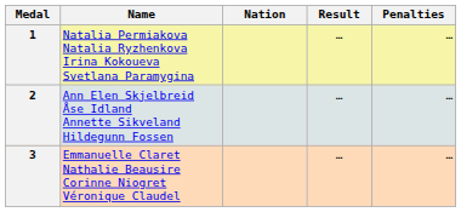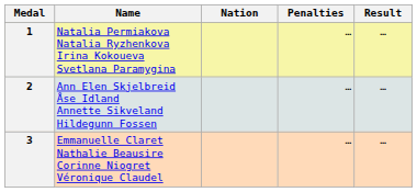 <table class=wikitable style="border:1px solid #AAAAAA;font-size:90%">
 <tr bgcolor="#E4E4E4">
 <th style="border-bottom:1px solid #AAAAAA" width=50>Medal</th>
 <th style="border-bottom:1px solid #AAAAAA" width=160>Name</th>
 <th style="border-bottom:1px solid #AAAAAA" width=80>Nation</th>
+<th style="border-bottom:1px solid #AAAAAA" width=80>Penalties</th>
 <th style="border-bottom:1px solid #AAAAAA" width=60>Result</th>
-<th style="border-bottom:1px solid #AAAAAA" width=80>Penalties</th>
 </tr>
 <tr align="center" valign="top" bgcolor="#F7F6A8">
 <th>1</th>
 <td align="left"><a href='#'>Natalia Permiakova</a> <br> <a href='#'>Natalia Ryzhenkova</a> <br> <a href='#'>Irina Kokoueva</a> <br> <a href='#'>Svetlana Paramygina</a></td>
 <td align="left"></td>
+<td align="right">…</td>
 <td align="center">…</td>
-<td align="right">…</td>
 </tr>
 <tr align="center" valign="top" bgcolor="#DCE5E5">
 <th>2</th>
 <td align="left"><a href='#'>Ann Elen Skjelbreid</a> <br> <a href='#'>Åse Idland</a> <br> <a href='#'>Annette Sikveland</a> <br> <a href='#'>Hildegunn Fossen</a></td>
 <td align="left"></td>
+<td align="right">…</td>
 <td align="center">…</td>
-<td align="right">…</td>
 </tr>
 <tr align="center" valign="top" bgcolor="#FFDAB9">
 <th>3</th>
 <td align="left"><a href='#'>Emmanuelle Claret</a> <br> <a href='#'>Nathalie Beausire</a> <br> <a href='#'>Corinne Niogret</a> <br><a href='#'>Véronique Claudel</a></td>
 <td align="left"></td>
+<td align="right">…</td>
 <td align="center">…</td>
-<td align="right">…</td>
 </tr>
 </table>
